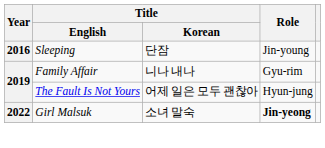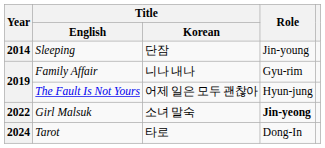 <table class="wikitable sortable plainrowheaders">
 <tr>
 <th scope="col" rowspan="2">Year</th>
 <th scope="col" colspan="2">Title</th>
 <th scope="col" rowspan="2">Role</th>
 <th scope="col" rowspan="2" class="unsortable"></th>
 </tr>
 <tr>
 <th scope="col">English</th>
 <th scope="col">Korean</th>
 </tr>
 <tr>
-<th scope="row">2016</th>
+<th scope="row">2014</th>
 <td><em>Sleeping</em></td>
 <td>단잠</td>
 <td>Jin-young</td>
 <td></td>
 </tr>
 <tr>
 <th scope="row" rowspan="2">2019</th>
 <td><em>Family Affair</em></td>
 <td>니나 내나</td>
 <td>Gyu-rim</td>
 <td></td>
 </tr>
 <tr>
 <td><em><a href='#'>The Fault Is Not Yours</a></em></td>
 <td>어제 일은 모두 괜찮아</td>
 <td>Hyun-jung</td>
 <td></td>
 </tr>
 <tr>
 <th scope="row">2022</th>
 <td><em>Girl Malsuk</em></td>
 <td>소녀 말숙</td>
 <td><strong>Jin-yeong</strong></td>
 <td></td>
 </tr>
+<tr>
+<th scope="row">2024</th>
+<td><em>Tarot</em></td>
+<td>타로</td>
+<td>Dong-In</td>
+<td></td>
+</tr>
 </table>
